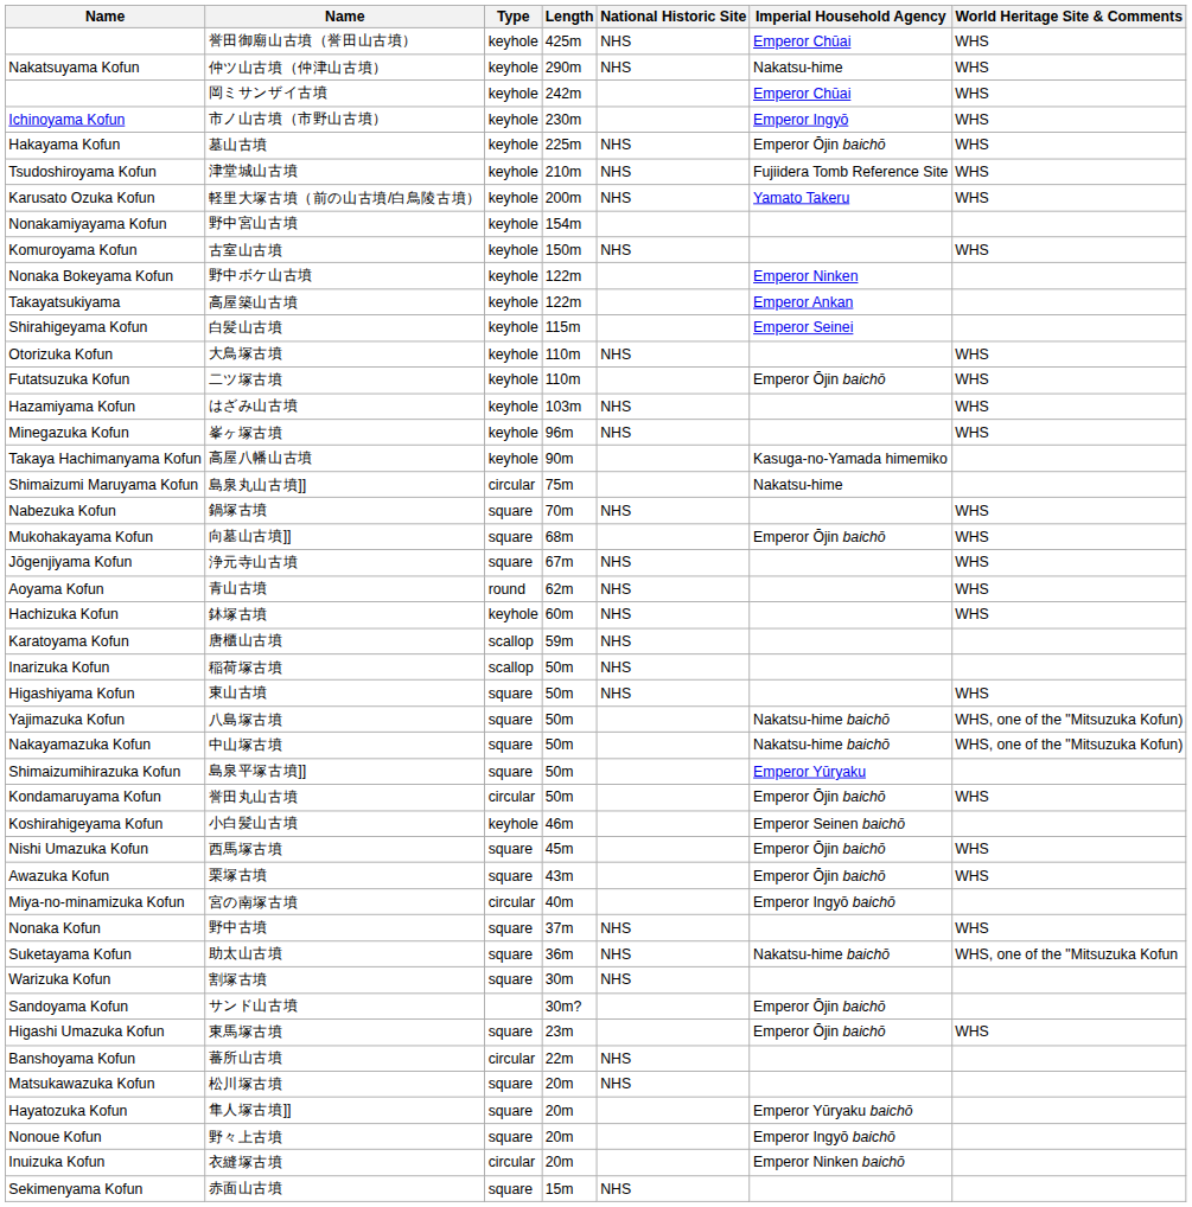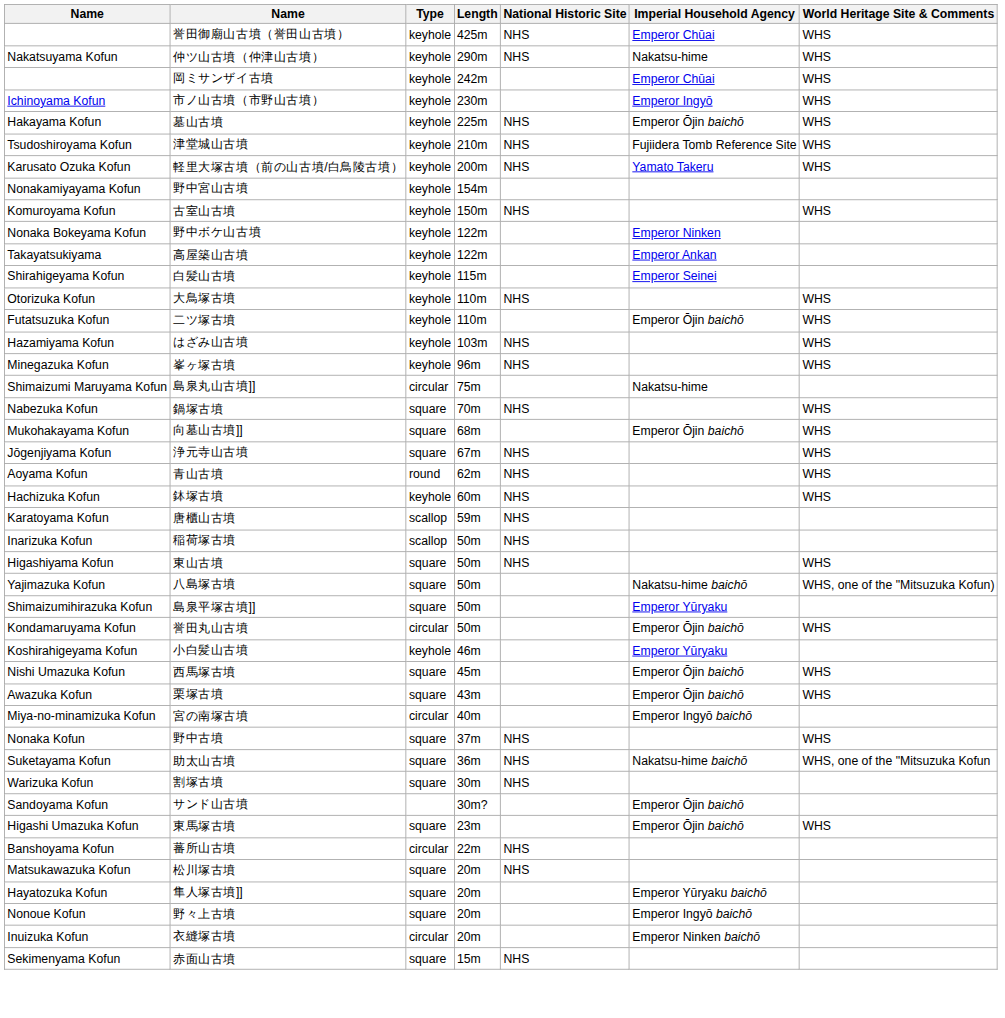 <table class="wikitable" style="background:#ffffff;white-space:nowrap;font-size:85%">
 <tr>
 <th>Name</th>
 <th>Name</th>
 <th>Type</th>
 <th>Length</th>
 <th>National Historic Site</th>
 <th>Imperial Household Agency</th>
 <th>World Heritage Site & Comments</th>
 </tr>
 <tr>
 <td></td>
 <td>誉田御廟山古墳（誉田山古墳）</td>
 <td>keyhole</td>
 <td>425m</td>
 <td>NHS</td>
 <td><a href='#'>Emperor Chūai</a></td>
 <td>WHS</td>
 </tr>
 <tr>
 <td>Nakatsuyama Kofun</td>
 <td>仲ツ山古墳（仲津山古墳）</td>
 <td>keyhole</td>
 <td>290m</td>
 <td>NHS</td>
 <td>Nakatsu-hime</td>
 <td>WHS</td>
 </tr>
 <tr>
 <td></td>
 <td>岡ミサンザイ古墳</td>
 <td>keyhole</td>
 <td>242m</td>
 <td></td>
 <td><a href='#'>Emperor Chūai</a></td>
 <td>WHS</td>
 </tr>
 <tr>
 <td><a href='#'>Ichinoyama Kofun</a></td>
 <td>市ノ山古墳（市野山古墳）</td>
 <td>keyhole</td>
 <td>230m</td>
 <td></td>
 <td><a href='#'>Emperor Ingyō</a></td>
 <td>WHS</td>
 </tr>
 <tr>
 <td>Hakayama Kofun</td>
 <td>墓山古墳</td>
 <td>keyhole</td>
 <td>225m</td>
 <td>NHS</td>
 <td>Emperor Ōjin <em>baichō</em></td>
 <td>WHS</td>
 </tr>
 <tr>
 <td>Tsudoshiroyama Kofun</td>
 <td>津堂城山古墳</td>
 <td>keyhole</td>
 <td>210m</td>
 <td>NHS</td>
 <td>Fujiidera Tomb Reference Site</td>
 <td>WHS</td>
 </tr>
 <tr>
 <td>Karusato Ozuka Kofun</td>
 <td>軽里大塚古墳（前の山古墳/白鳥陵古墳）</td>
 <td>keyhole</td>
 <td>200m</td>
 <td>NHS</td>
 <td><a href='#'>Yamato Takeru</a></td>
 <td>WHS</td>
 </tr>
 <tr>
 <td>Nonakamiyayama Kofun</td>
 <td>野中宮山古墳</td>
 <td>keyhole</td>
 <td>154m</td>
 <td></td>
 <td></td>
 <td></td>
 </tr>
 <tr>
 <td>Komuroyama Kofun</td>
 <td>古室山古墳</td>
 <td>keyhole</td>
 <td>150m</td>
 <td>NHS</td>
 <td></td>
 <td>WHS</td>
 </tr>
 <tr>
 <td>Nonaka Bokeyama Kofun</td>
 <td>野中ボケ山古墳</td>
 <td>keyhole</td>
 <td>122m</td>
 <td></td>
 <td><a href='#'>Emperor Ninken</a></td>
 <td></td>
 </tr>
 <tr>
 <td>Takayatsukiyama</td>
 <td>高屋築山古墳</td>
 <td>keyhole</td>
 <td>122m</td>
 <td></td>
 <td><a href='#'>Emperor Ankan</a></td>
 <td></td>
 </tr>
 <tr>
 <td>Shirahigeyama Kofun</td>
 <td>白髪山古墳</td>
 <td>keyhole</td>
 <td>115m</td>
 <td></td>
 <td><a href='#'>Emperor Seinei</a></td>
 <td></td>
 </tr>
 <tr>
 <td>Otorizuka Kofun</td>
 <td>大鳥塚古墳</td>
 <td>keyhole</td>
 <td>110m</td>
 <td>NHS</td>
 <td></td>
 <td>WHS</td>
 </tr>
 <tr>
 <td>Futatsuzuka Kofun</td>
 <td>二ツ塚古墳</td>
 <td>keyhole</td>
 <td>110m</td>
 <td></td>
 <td>Emperor Ōjin <em>baichō</em></td>
 <td>WHS</td>
 </tr>
 <tr>
 <td>Hazamiyama Kofun</td>
 <td>はざみ山古墳</td>
 <td>keyhole</td>
 <td>103m</td>
 <td>NHS</td>
 <td></td>
 <td>WHS</td>
 </tr>
 <tr>
 <td>Minegazuka Kofun</td>
 <td>峯ヶ塚古墳</td>
 <td>keyhole</td>
 <td>96m</td>
 <td>NHS</td>
 <td></td>
 <td>WHS</td>
 </tr>
 <tr>
-<td>Takaya Hachimanyama Kofun</td>
-<td>高屋八幡山古墳</td>
-<td>keyhole</td>
-<td>90m</td>
-<td></td>
-<td>Kasuga-no-Yamada himemiko</td>
-<td></td>
-</tr>
-<tr>
 <td>Shimaizumi Maruyama Kofun</td>
 <td>島泉丸山古墳]]</td>
 <td>circular</td>
 <td>75m</td>
 <td></td>
 <td>Nakatsu-hime</td>
 <td></td>
 </tr>
 <tr>
 <td>Nabezuka Kofun</td>
 <td>鍋塚古墳</td>
 <td>square</td>
 <td>70m</td>
 <td>NHS</td>
 <td></td>
 <td>WHS</td>
 </tr>
 <tr>
 <td>Mukohakayama Kofun</td>
 <td>向墓山古墳]]</td>
 <td>square</td>
 <td>68m</td>
 <td></td>
 <td>Emperor Ōjin <em>baichō</em></td>
 <td>WHS</td>
 </tr>
 <tr>
 <td>Jōgenjiyama Kofun</td>
 <td>浄元寺山古墳</td>
 <td>square</td>
 <td>67m</td>
 <td>NHS</td>
 <td></td>
 <td>WHS</td>
 </tr>
 <tr>
 <td>Aoyama Kofun</td>
 <td>青山古墳</td>
 <td>round</td>
 <td>62m</td>
 <td>NHS</td>
 <td></td>
 <td>WHS</td>
 </tr>
 <tr>
 <td>Hachizuka Kofun</td>
 <td>鉢塚古墳</td>
 <td>keyhole</td>
 <td>60m</td>
 <td>NHS</td>
 <td></td>
 <td>WHS</td>
 </tr>
 <tr>
 <td>Karatoyama Kofun</td>
 <td>唐櫃山古墳</td>
 <td>scallop</td>
 <td>59m</td>
 <td>NHS</td>
 <td></td>
 <td></td>
 </tr>
 <tr>
 <td>Inarizuka Kofun</td>
 <td>稲荷塚古墳</td>
 <td>scallop</td>
 <td>50m</td>
 <td>NHS</td>
 <td></td>
 <td></td>
 </tr>
 <tr>
 <td>Higashiyama Kofun</td>
 <td>東山古墳</td>
 <td>square</td>
 <td>50m</td>
 <td>NHS</td>
 <td></td>
 <td>WHS</td>
 </tr>
 <tr>
 <td>Yajimazuka Kofun</td>
 <td>八島塚古墳</td>
 <td>square</td>
 <td>50m</td>
 <td></td>
 <td>Nakatsu-hime <em>baichō</em></td>
 <td>WHS, one of the "Mitsuzuka Kofun)</td>
 </tr>
 <tr>
-<td>Nakayamazuka  Kofun</td>
-<td>中山塚古墳</td>
-<td>square</td>
-<td>50m</td>
-<td></td>
-<td>Nakatsu-hime <em>baichō</em></td>
-<td>WHS, one of the "Mitsuzuka Kofun)</td>
-</tr>
-<tr>
 <td>Shimaizumihirazuka Kofun</td>
 <td>島泉平塚古墳]]</td>
 <td>square</td>
 <td>50m</td>
 <td></td>
 <td><a href='#'>Emperor Yūryaku</a></td>
 <td></td>
 </tr>
 <tr>
 <td>Kondamaruyama Kofun</td>
 <td>誉田丸山古墳</td>
 <td>circular</td>
 <td>50m</td>
 <td></td>
 <td>Emperor Ōjin <em>baichō</em></td>
 <td>WHS</td>
 </tr>
 <tr>
 <td>Koshirahigeyama Kofun</td>
 <td>小白髪山古墳</td>
 <td>keyhole</td>
 <td>46m</td>
 <td></td>
-<td>Emperor Seinen <em>baichō</em></td>
+<td><a href='#'>Emperor Yūryaku</a></td>
 <td></td>
 </tr>
 <tr>
 <td>Nishi Umazuka Kofun</td>
 <td>西馬塚古墳</td>
 <td>square</td>
 <td>45m</td>
 <td></td>
 <td>Emperor Ōjin <em>baichō</em></td>
 <td>WHS</td>
 </tr>
 <tr>
 <td>Awazuka Kofun</td>
 <td>栗塚古墳</td>
 <td>square</td>
 <td>43m</td>
 <td></td>
 <td>Emperor Ōjin <em>baichō</em></td>
 <td>WHS</td>
 </tr>
 <tr>
 <td>Miya-no-minamizuka Kofun</td>
 <td>宮の南塚古墳</td>
 <td>circular</td>
 <td>40m</td>
 <td></td>
 <td>Emperor Ingyō <em>baichō</em></td>
 <td></td>
 </tr>
 <tr>
 <td>Nonaka Kofun</td>
 <td>野中古墳</td>
 <td>square</td>
 <td>37m</td>
 <td>NHS</td>
 <td></td>
 <td>WHS</td>
 </tr>
 <tr>
 <td>Suketayama Kofun</td>
 <td>助太山古墳</td>
 <td>square</td>
 <td>36m</td>
 <td>NHS</td>
 <td>Nakatsu-hime <em>baichō</em></td>
 <td>WHS, one of the "Mitsuzuka Kofun</td>
 </tr>
 <tr>
 <td>Warizuka Kofun</td>
 <td>割塚古墳</td>
 <td>square</td>
 <td>30m</td>
 <td>NHS</td>
 <td></td>
 <td></td>
 </tr>
 <tr>
 <td>Sandoyama Kofun</td>
 <td>サンド山古墳</td>
 <td></td>
 <td>30m?</td>
 <td></td>
 <td>Emperor Ōjin <em>baichō</em></td>
 <td></td>
 </tr>
 <tr>
 <td>Higashi Umazuka Kofun</td>
 <td>東馬塚古墳</td>
 <td>square</td>
 <td>23m</td>
 <td></td>
 <td>Emperor Ōjin <em>baichō</em></td>
 <td>WHS</td>
 </tr>
 <tr>
 <td>Banshoyama Kofun</td>
 <td>蕃所山古墳</td>
 <td>circular</td>
 <td>22m</td>
 <td>NHS</td>
 <td></td>
 <td></td>
 </tr>
 <tr>
 <td>Matsukawazuka Kofun</td>
 <td>松川塚古墳</td>
 <td>square</td>
 <td>20m</td>
 <td>NHS</td>
 <td></td>
 <td></td>
 </tr>
 <tr>
 <td>Hayatozuka Kofun</td>
 <td>隼人塚古墳]]</td>
 <td>square</td>
 <td>20m</td>
 <td></td>
 <td>Emperor Yūryaku <em>baichō</em></td>
 <td></td>
 </tr>
 <tr>
 <td>Nonoue Kofun</td>
 <td>野々上古墳</td>
 <td>square</td>
 <td>20m</td>
 <td></td>
 <td>Emperor Ingyō <em>baichō</em></td>
 <td></td>
 </tr>
 <tr>
 <td>Inuizuka Kofun</td>
 <td>衣縫塚古墳</td>
 <td>circular</td>
 <td>20m</td>
 <td></td>
 <td>Emperor Ninken <em>baichō</em></td>
 <td></td>
 </tr>
 <tr>
 <td>Sekimenyama Kofun</td>
 <td>赤面山古墳</td>
 <td>square</td>
 <td>15m</td>
 <td>NHS</td>
 <td></td>
 <td></td>
 </tr>
 </table>
